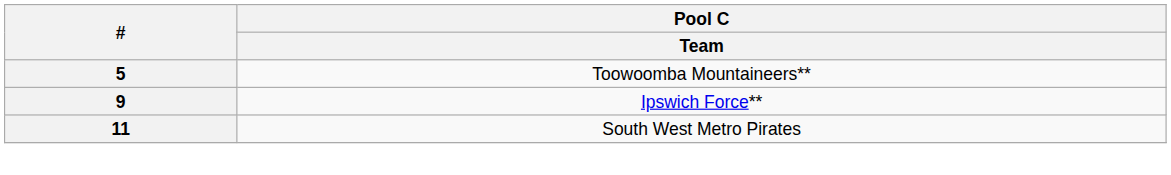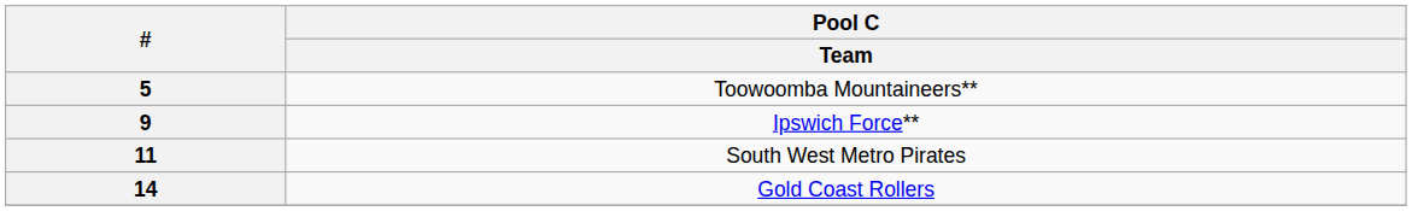 <table class="wikitable" width="80%" style="font-size:95%; text-align:center">
 <tr>
 <th width="5%" rowspan=2>#</th>
 <th colspan="1" align="center">Pool C</th>
 </tr>
 <tr>
 <th width="20%">Team</th>
 </tr>
 <tr>
 <th>5</th>
 <td align=center>Toowoomba Mountaineers**</td>
 </tr>
 <tr>
 <th>9</th>
 <td align=center><a href='#'>Ipswich Force</a>**</td>
 </tr>
 <tr>
 <th>11</th>
 <td align=center>South West Metro Pirates</td>
 </tr>
 <tr>
+<th>14</th>
+<td align=center><a href='#'>Gold Coast Rollers</a></td>
+</tr>
+<tr>
 </tr>
 </table>
